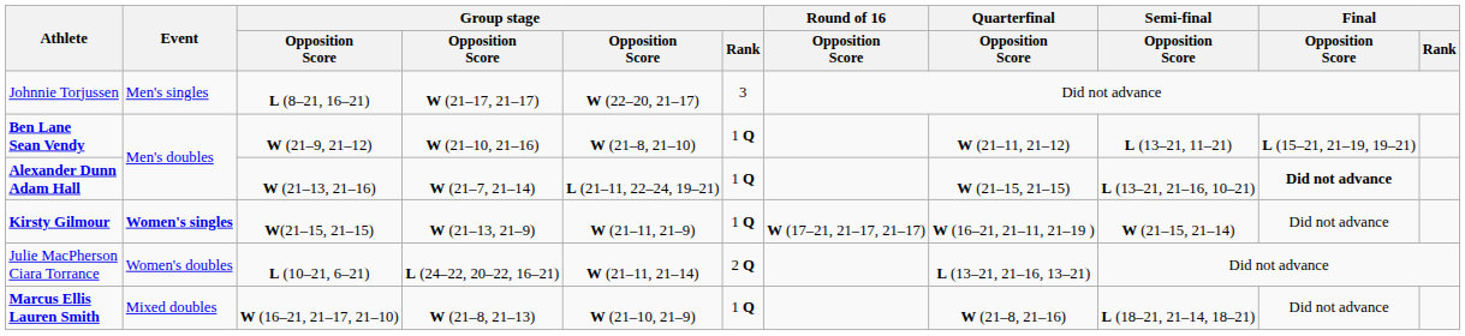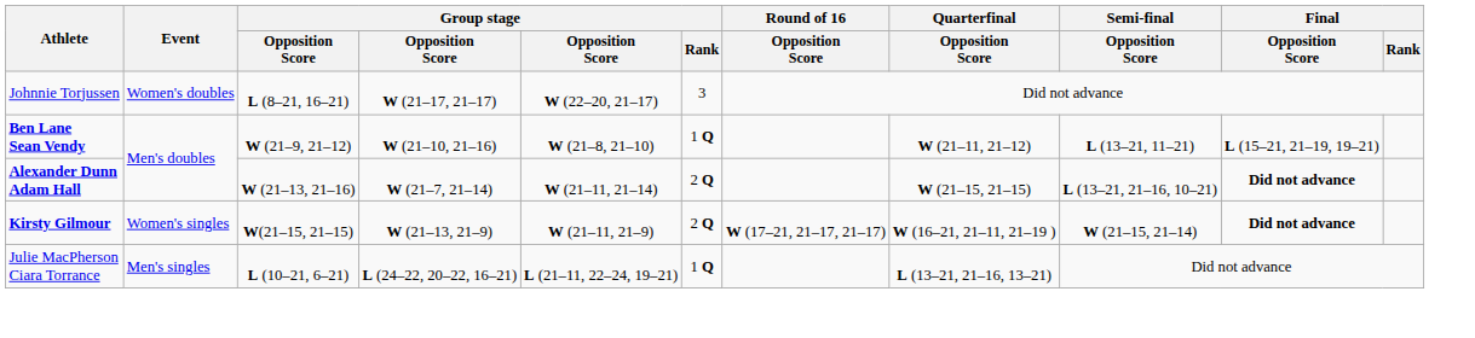 <table class=wikitable style=font-size:90%;text-align:center>
 <tr>
 <th rowspan=2>Athlete</th>
 <th rowspan=2>Event</th>
 <th colspan=4>Group stage</th>
 <th>Round of 16</th>
 <th>Quarterfinal</th>
 <th>Semi-final</th>
 <th colspan=2>Final</th>
 </tr>
 <tr style=font-size:95%>
 <th>Opposition<br>Score</th>
 <th>Opposition<br>Score</th>
 <th>Opposition<br>Score</th>
 <th>Rank</th>
 <th>Opposition<br>Score</th>
 <th>Opposition<br>Score</th>
 <th>Opposition<br>Score</th>
 <th>Opposition<br>Score</th>
 <th>Rank</th>
 </tr>
 <tr>
 <td align=left><a href='#'>Johnnie Torjussen</a></td>
-<td align=left><a href='#'>Men's singles</a></td>
+<td align=left><a href='#'>Women's doubles</a></td>
 <td><br><strong>L</strong> (8–21, 16–21)</td>
 <td><br><strong>W</strong> (21–17, 21–17)</td>
 <td><br><strong>W</strong> (22–20, 21–17)</td>
 <td>3</td>
 <td colspan=5>Did not advance</td>
 </tr>
 <tr>
 <td align=left><strong><a href='#'>Ben Lane</a></strong><br><strong><a href='#'>Sean Vendy</a></strong></td>
 <td align=left rowspan=2><a href='#'>Men's doubles</a></td>
 <td><br><strong>W</strong>  (21–9, 21–12)</td>
 <td><br><strong>W</strong> (21–10, 21–16)</td>
 <td><br><strong>W</strong> (21–8, 21–10)</td>
 <td>1 <strong>Q</strong></td>
 <td></td>
 <td><br><strong>W</strong> (21–11, 21–12)</td>
 <td><br><strong>L</strong> (13–21, 11–21)</td>
 <td><br><strong>L</strong>  (15–21, 21–19, 19–21)</td>
 <td></td>
 </tr>
 <tr>
 <td align=left><strong><a href='#'>Alexander Dunn</a></strong><br><strong><a href='#'>Adam Hall</a></strong></td>
 <td><br><strong>W</strong> (21–13, 21–16)</td>
 <td><br><strong>W</strong> (21–7, 21–14)</td>
-<td><br><strong>L</strong> (21–11, 22–24, 19–21)</td>
-<td>1 <strong>Q</strong></td>
+<td><br><strong>W</strong> (21–11, 21–14)</td>
+<td>2 <strong>Q</strong></td>
 <td></td>
 <td><br><strong>W</strong> (21–15, 21–15)</td>
 <td><br><strong>L</strong> (13–21, 21–16, 10–21)</td>
 <td><strong>Did not advance</strong></td>
 <td></td>
 </tr>
 <tr>
 <td align=left><strong><a href='#'>Kirsty Gilmour</a></strong></td>
-<td align=left><strong><a href='#'>Women's singles</a></strong></td>
+<td align=left><a href='#'>Women's singles</a></td>
 <td><br><strong>W</strong>(21–15, 21–15)</td>
 <td><br><strong>W</strong> (21–13, 21–9)</td>
 <td><br><strong>W</strong>  (21–11, 21–9)</td>
-<td>1 <strong>Q</strong></td>
+<td>2 <strong>Q</strong></td>
 <td><br><strong>W</strong> (17–21, 21–17, 21–17)</td>
 <td><br><strong>W</strong> (16–21,  21–11, 21–19 )</td>
 <td><br><strong>W</strong> (21–15, 21–14)</td>
-<td>Did not advance</td>
+<td><strong>Did not advance</strong></td>
 <td></td>
 </tr>
 <tr>
 <td align=left><a href='#'>Julie MacPherson</a><br><a href='#'>Ciara Torrance</a></td>
-<td align=left><a href='#'>Women's doubles</a></td>
+<td align=left><a href='#'>Men's singles</a></td>
 <td><br><strong>L</strong> (10–21, 6–21)</td>
 <td><br><strong>L</strong> (24–22, 20–22, 16–21)</td>
-<td><br><strong>W</strong> (21–11, 21–14)</td>
-<td>2 <strong>Q</strong></td>
+<td><br><strong>L</strong> (21–11, 22–24, 19–21)</td>
+<td>1 <strong>Q</strong></td>
 <td></td>
 <td><br><strong>L</strong> (13–21, 21–16, 13–21)</td>
 <td colspan=3>Did not advance</td>
 </tr>
-<tr>
-<td align=left><strong><a href='#'>Marcus Ellis</a></strong><br><strong><a href='#'>Lauren Smith</a></strong></td>
-<td align=left><a href='#'>Mixed doubles</a></td>
-<td><br><strong>W</strong>  (16–21, 21–17, 21–10)</td>
-<td><br><strong>W</strong> (21–8, 21–13)</td>
-<td><br><strong>W</strong> (21–10, 21–9)</td>
-<td>1 <strong>Q</strong></td>
-<td></td>
-<td><br><strong>W</strong> (21–8, 21–16)</td>
-<td><br><strong>L</strong> (18–21, 21–14, 18–21)</td>
-<td>Did not advance</td>
-<td></td>
-</tr>
 </table>
